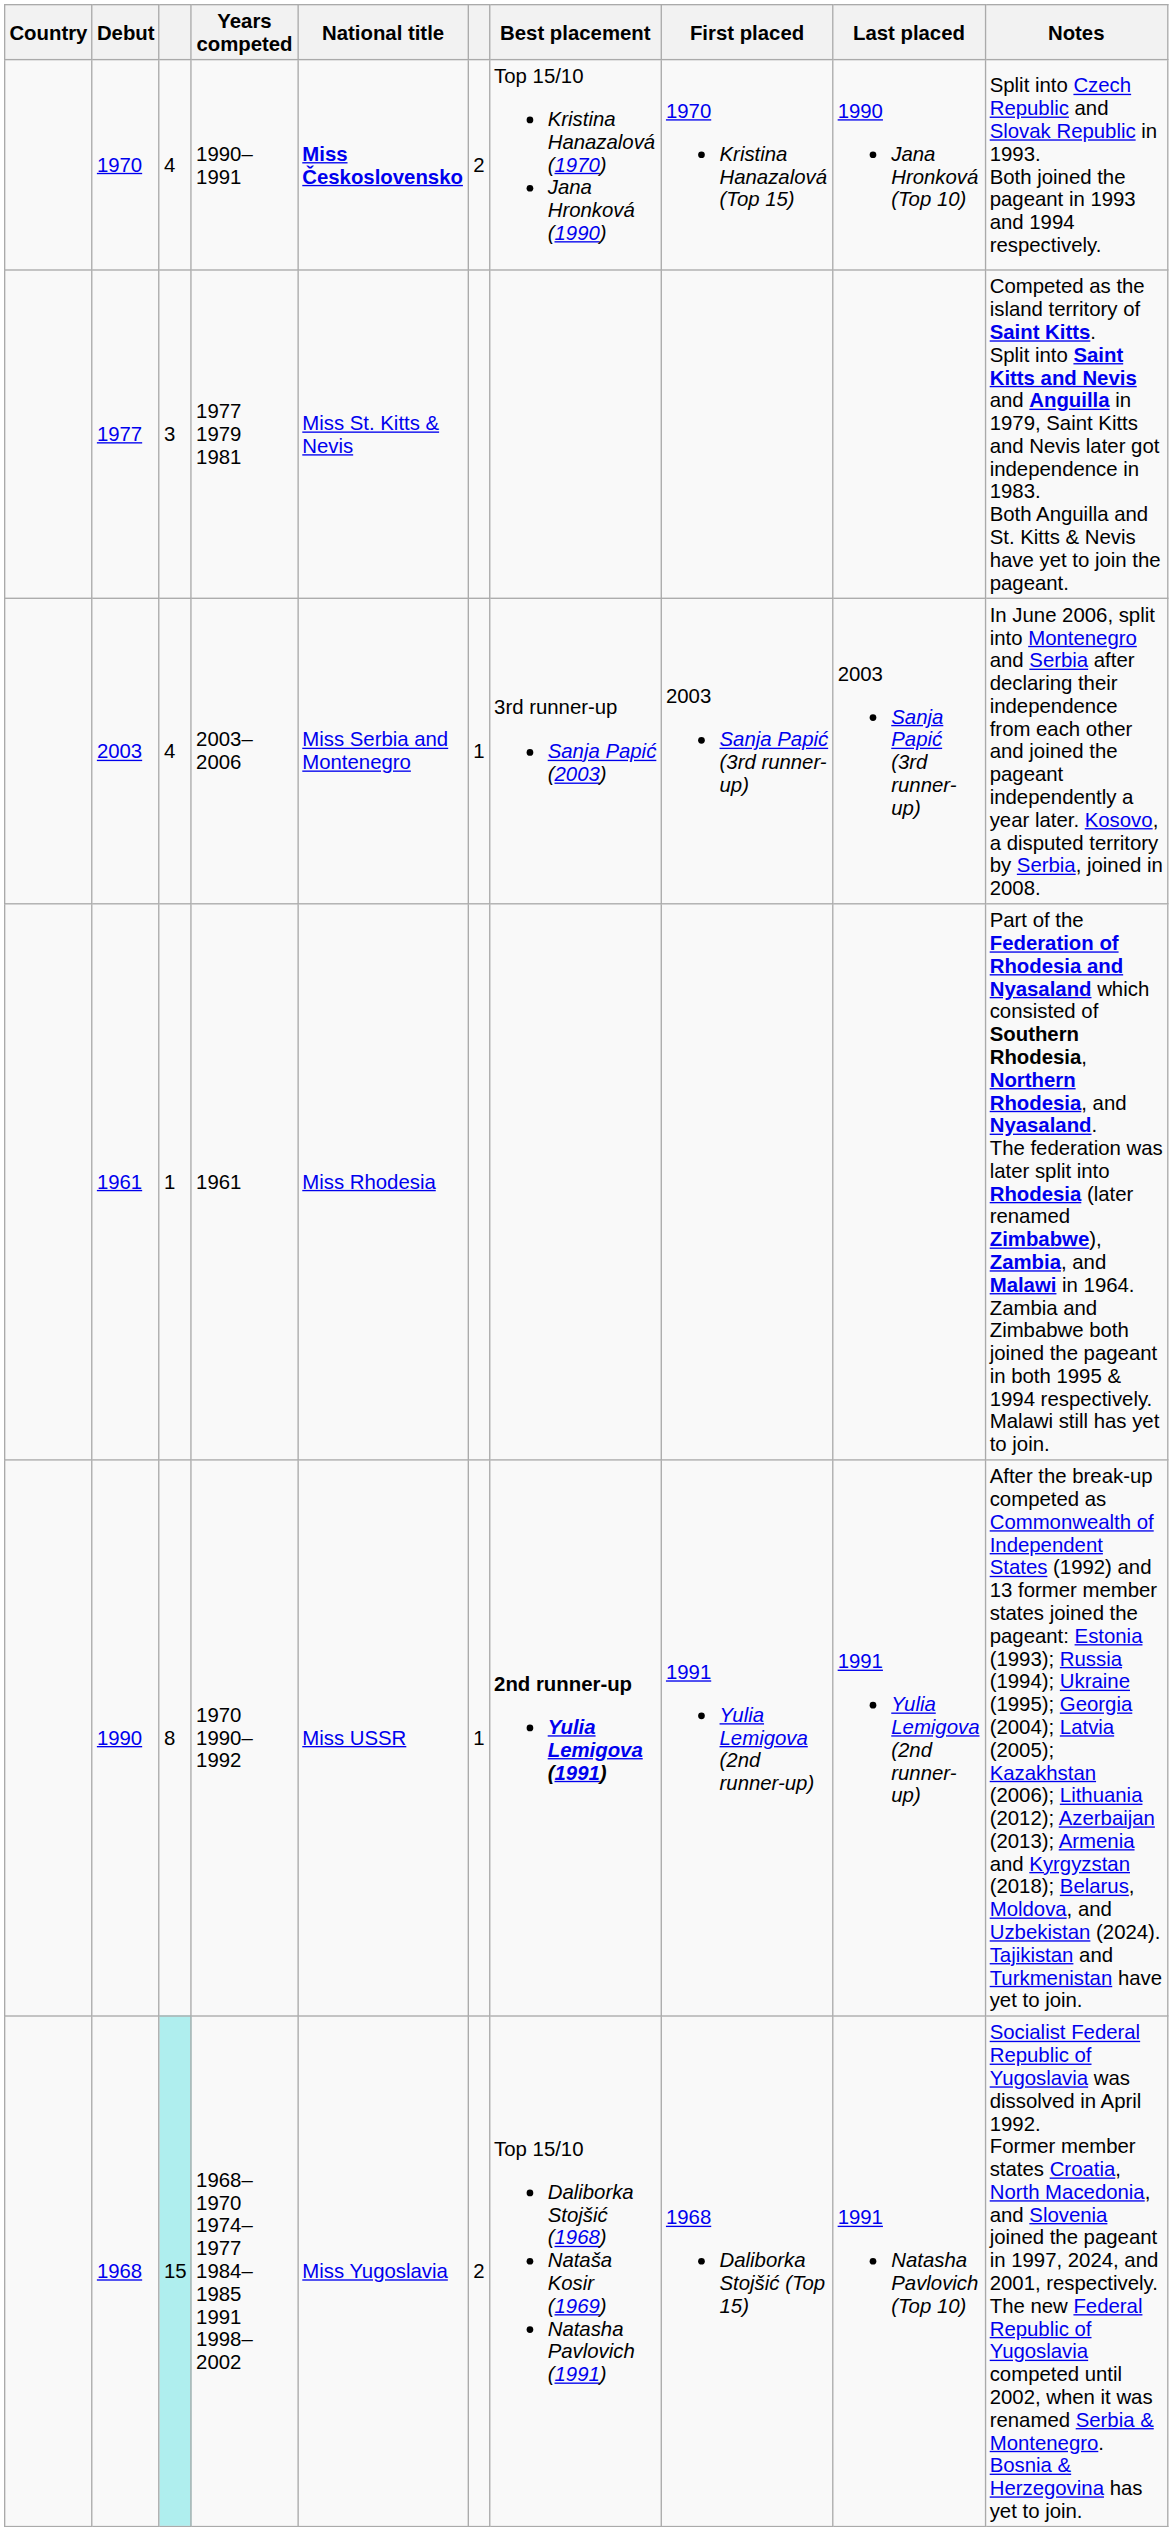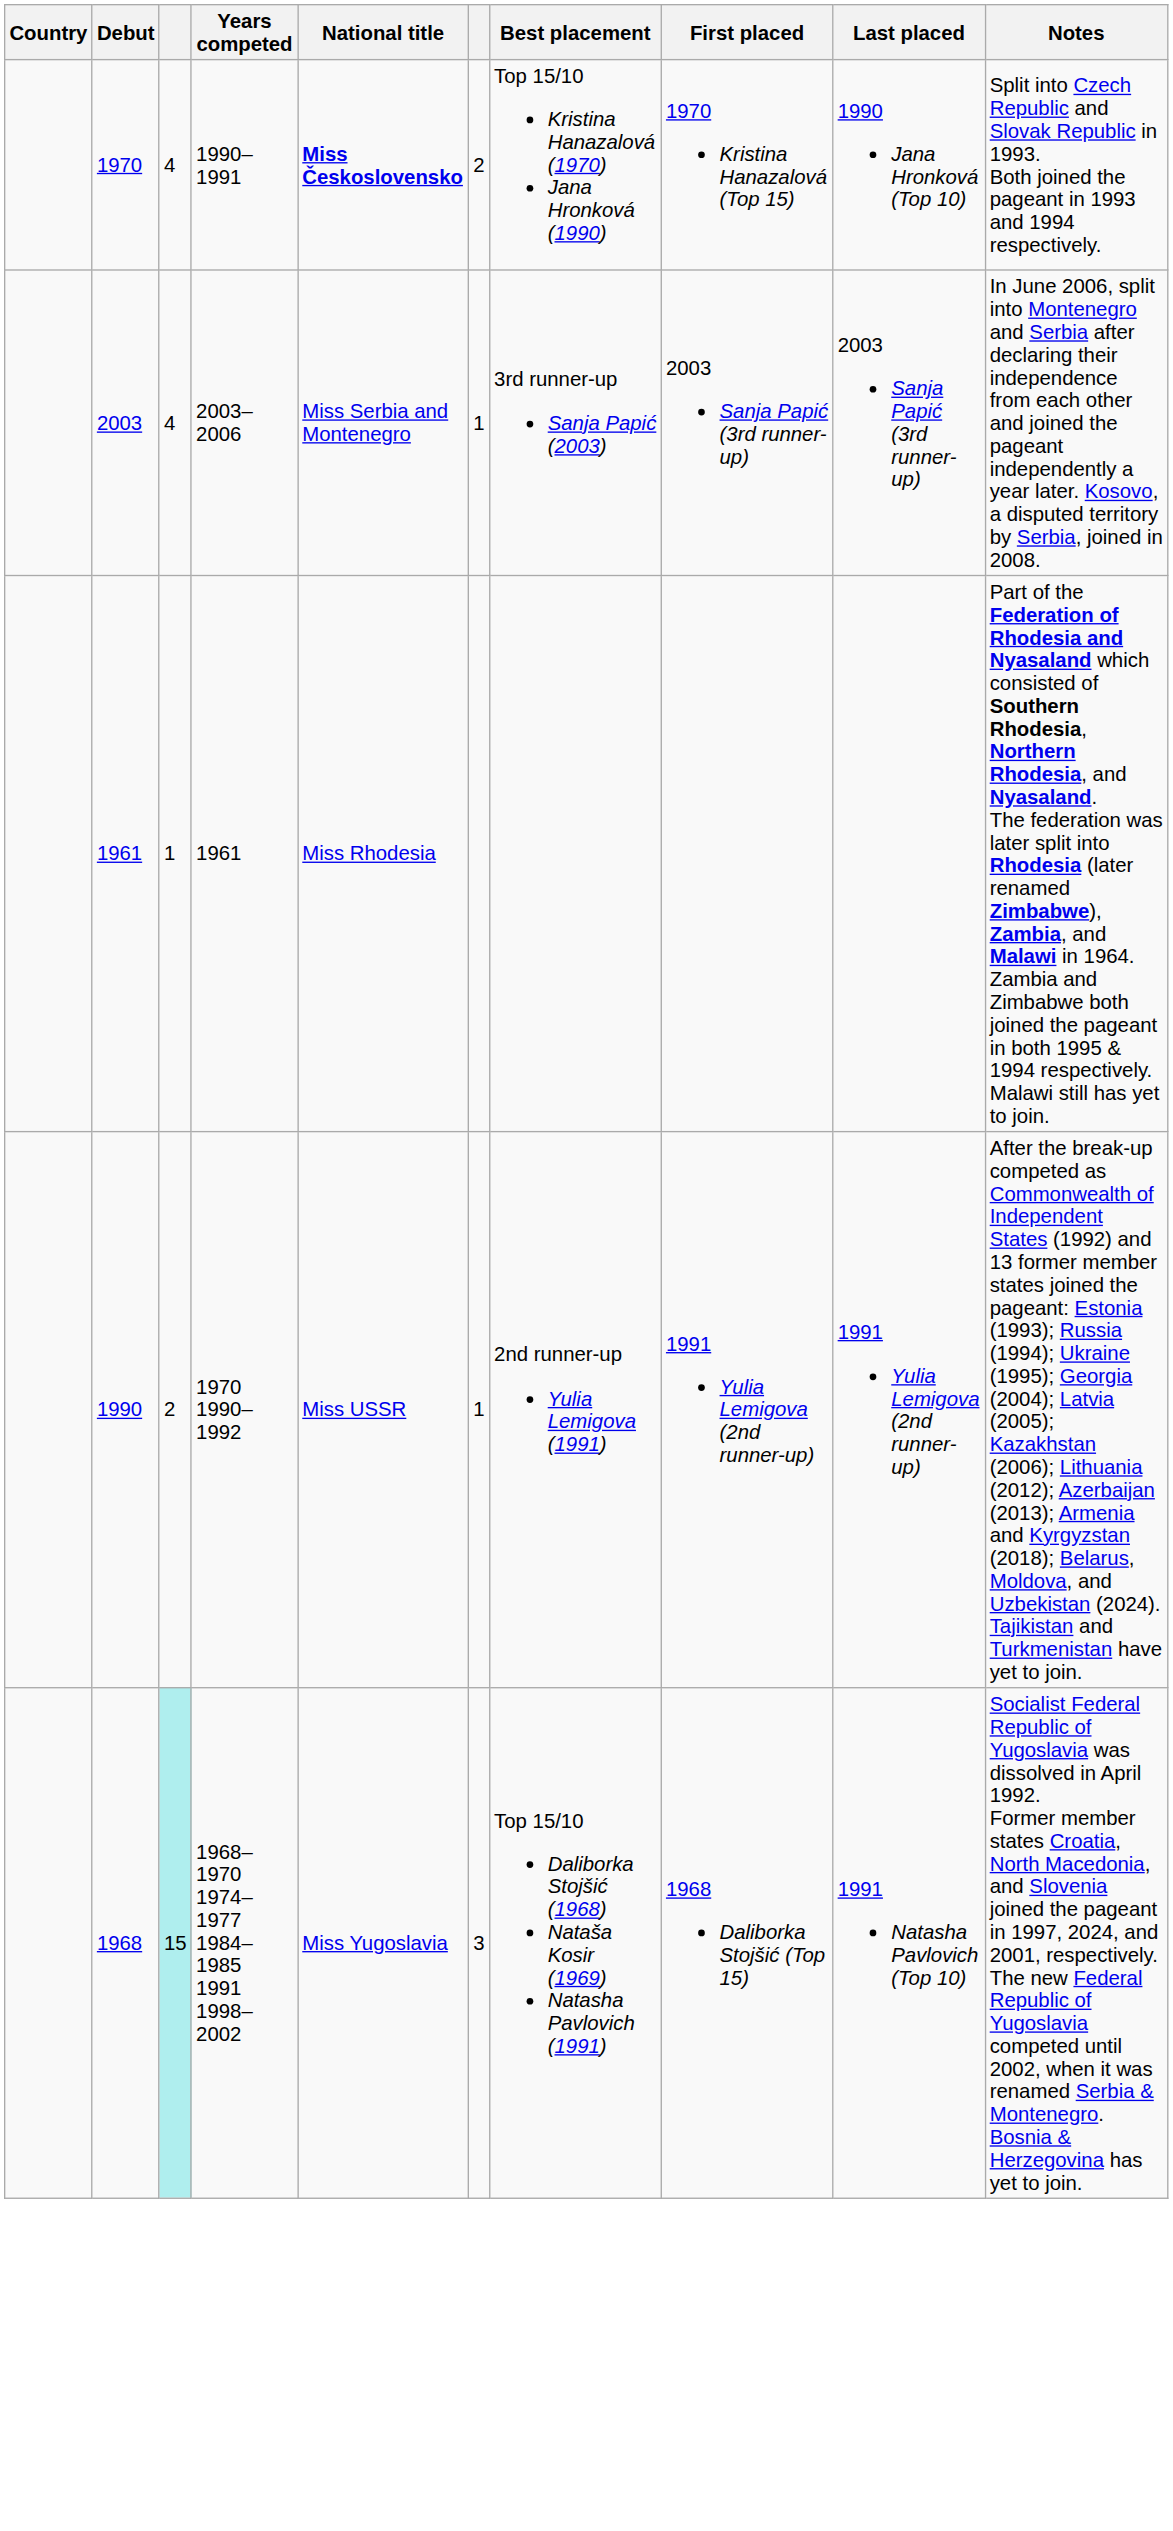 <table class="wikitable sortable" style="font-size: 95%;">
 <tr>
 <th>Country</th>
 <th>Debut</th>
 <th></th>
 <th>Years competed</th>
 <th>National title</th>
 <th></th>
 <th>Best placement</th>
 <th>First placed</th>
 <th>Last placed</th>
 <th class=unsortable>Notes</th>
 </tr>
 <tr>
 <td><strong></strong></td>
 <td><a href='#'>1970</a></td>
 <td>4</td>
 <td>1990–1991</td>
 <td><strong><a href='#'>Miss Československo</a></strong></td>
 <td>2</td>
 <td>Top 15/10<br><ul><li><em>Kristina Hanazalová (<a href='#'>1970</a>)</em></li><li><em>Jana Hronková (<a href='#'>1990</a>)</em></li></ul></td>
 <td><a href='#'>1970</a><br><ul><li><em>Kristina Hanazalová<br>(Top 15)</em></li></ul></td>
 <td><a href='#'>1990</a><br><ul><li><em>Jana Hronková<br>(Top 10)</em></li></ul></td>
 <td>Split into <a href='#'>Czech Republic</a> and <a href='#'>Slovak Republic</a> in 1993.<br>Both joined the pageant in 1993 and 1994 respectively.</td>
-</tr>
-<tr>
-<td><strong></strong></td>
-<td><a href='#'>1977</a></td>
-<td>3</td>
-<td>1977<br>1979<br>1981</td>
-<td><a href='#'>Miss St. Kitts & Nevis</a></td>
-<td></td>
-<td></td>
-<td></td>
-<td></td>
-<td>Competed as the island territory of <strong><a href='#'>Saint Kitts</a></strong>.<br> Split into <strong><a href='#'>Saint Kitts and Nevis</a></strong> and <strong><a href='#'>Anguilla</a></strong> in 1979, Saint Kitts and Nevis later got independence in 1983.<br>Both Anguilla and St. Kitts & Nevis have yet to join the pageant.</td>
 </tr>
 <tr>
 <td><strong></strong></td>
 <td><a href='#'>2003</a></td>
 <td>4</td>
 <td>2003–2006</td>
 <td><a href='#'>Miss Serbia and Montenegro</a></td>
 <td>1</td>
 <td>3rd runner-up<br><ul><li><em><a href='#'>Sanja Papić</a> (<a href='#'>2003</a>)</em></li></ul></td>
 <td>2003<br><ul><li><em><a href='#'>Sanja Papić</a><br>(3rd runner-up)</em></li></ul></td>
 <td>2003<br><ul><li><em><a href='#'>Sanja Papić</a><br>(3rd runner-up)</em></li></ul></td>
 <td>In June 2006, split into <a href='#'>Montenegro</a> and <a href='#'>Serbia</a> after declaring their independence from each other<br>and joined the pageant independently a year later. <a href='#'>Kosovo</a>, a disputed territory by <a href='#'>Serbia</a>, joined in 2008.</td>
 </tr>
 <tr>
 <td><strong></strong></td>
 <td><a href='#'>1961</a></td>
 <td>1</td>
 <td>1961</td>
 <td><a href='#'>Miss Rhodesia</a></td>
 <td></td>
 <td></td>
 <td></td>
 <td></td>
 <td>Part of the <strong><a href='#'>Federation of Rhodesia and Nyasaland</a></strong> which consisted of <strong>Southern Rhodesia</strong>, <strong><a href='#'>Northern Rhodesia</a></strong>, and <strong><a href='#'>Nyasaland</a></strong>.<br>The federation was later split into <strong><a href='#'>Rhodesia</a></strong> (later renamed <strong><a href='#'>Zimbabwe</a></strong>), <strong><a href='#'>Zambia</a></strong>, and <strong><a href='#'>Malawi</a></strong> in 1964.<br>Zambia and Zimbabwe both joined the pageant in both 1995 & 1994 respectively.<br>Malawi still has yet to join.</td>
 </tr>
 <tr>
 <td><strong></strong></td>
 <td><a href='#'>1990</a></td>
-<td>8</td>
+<td>2</td>
 <td>1970<br>1990–1992</td>
 <td><a href='#'>Miss USSR</a></td>
 <td>1</td>
-<td><strong>2nd runner-up<br><ul><li><em><a href='#'>Yulia Lemigova</a> (<a href='#'>1991</a>)</em></li></ul></strong></td>
+<td>2nd runner-up<br><ul><li><em><a href='#'>Yulia Lemigova</a> (<a href='#'>1991</a>)</em></li></ul></td>
 <td><a href='#'>1991</a><br><ul><li><em><a href='#'>Yulia Lemigova</a><br>(2nd runner-up)</em></li></ul></td>
 <td><a href='#'>1991</a><br><ul><li><em><a href='#'>Yulia Lemigova</a><br>(2nd runner-up)</em></li></ul></td>
 <td>After the break-up competed as <a href='#'>Commonwealth of Independent States</a> (1992) and 13 former member states joined the pageant: <a href='#'>Estonia</a> (1993); <a href='#'>Russia</a> (1994); <a href='#'>Ukraine</a> (1995); <a href='#'>Georgia</a> (2004); <a href='#'>Latvia</a> (2005); <a href='#'>Kazakhstan</a> (2006); <a href='#'>Lithuania</a> (2012); <a href='#'>Azerbaijan</a> (2013); <a href='#'>Armenia</a> and <a href='#'>Kyrgyzstan</a> (2018); <a href='#'>Belarus</a>, <a href='#'>Moldova</a>, and <a href='#'>Uzbekistan</a> (2024). <a href='#'>Tajikistan</a> and <a href='#'>Turkmenistan</a> have yet to join.</td>
 </tr>
 <tr>
 <td><strong></strong></td>
 <td><a href='#'>1968</a></td>
 <td style="background: paleturquoise;">15</td>
 <td>1968–1970<br>1974–1977<br>1984–1985<br>1991<br>1998–2002</td>
 <td><a href='#'>Miss Yugoslavia</a></td>
-<td>2</td>
+<td>3</td>
 <td>Top 15/10<br><ul><li><em>Daliborka Stojšić (<a href='#'>1968</a>)</em></li><li><em>Nataša Kosir (<a href='#'>1969</a>)</em></li><li><em>Natasha Pavlovich (<a href='#'>1991</a>)</em></li></ul></td>
 <td><a href='#'>1968</a><br><ul><li><em>Daliborka Stojšić (Top 15)</em></li></ul></td>
 <td><a href='#'>1991</a><br><ul><li><em>Natasha Pavlovich<br>(Top 10)</em></li></ul></td>
 <td><a href='#'>Socialist Federal Republic of Yugoslavia</a> was dissolved in April 1992.<br>Former member states <a href='#'>Croatia</a>, <a href='#'>North Macedonia</a>, and <a href='#'>Slovenia</a> joined the pageant in 1997, 2024, and 2001, respectively.<br>The new <a href='#'>Federal Republic of Yugoslavia</a> competed until 2002, when it was renamed <a href='#'>Serbia & Montenegro</a>.<br><a href='#'>Bosnia & Herzegovina</a> has yet to join.</td>
 </tr>
 </table>
